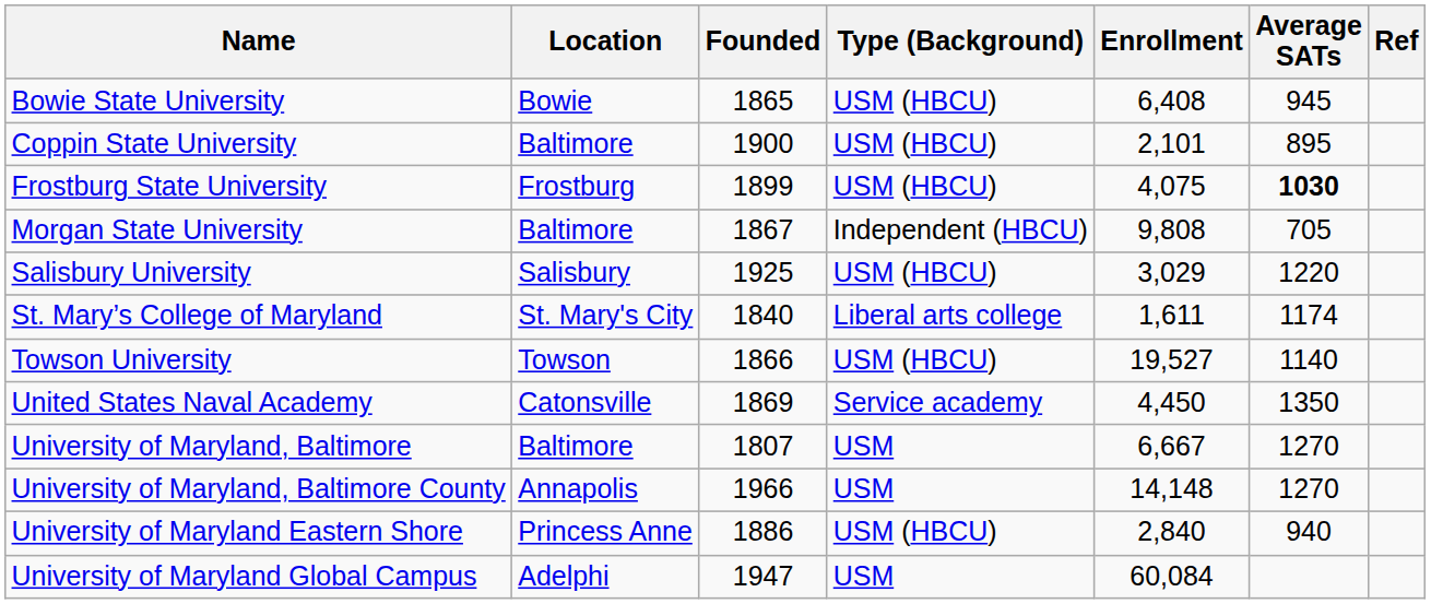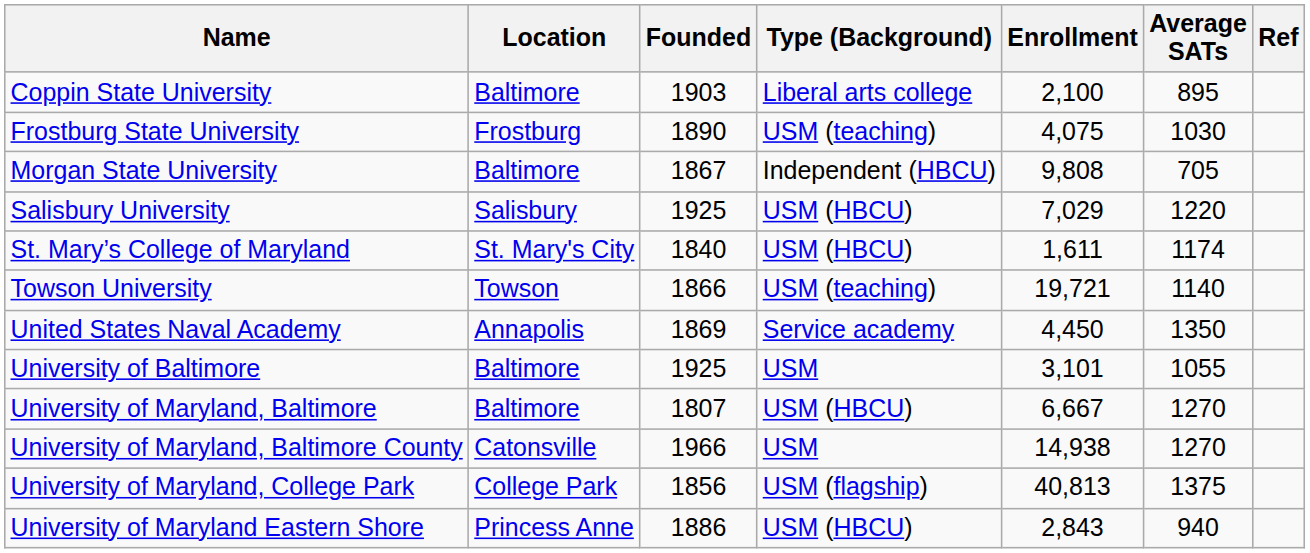 <table class="sortable wikitable">
 <tr>
 <th>Name</th>
 <th>Location</th>
 <th>Founded</th>
 <th>Type (Background)</th>
 <th>Enrollment</th>
 <th>Average <br> SATs</th>
 <th>Ref</th>
 </tr>
 <tr>
-<td><a href='#'>Bowie State University</a></td>
-<td><a href='#'>Bowie</a></td>
-<td align=center>1865</td>
-<td><a href='#'>USM</a> (<a href='#'>HBCU</a>)</td>
-<td align=center>6,408</td>
-<td align=center>945</td>
-<td></td>
-</tr>
-<tr>
 <td><a href='#'>Coppin State University</a></td>
 <td><a href='#'>Baltimore</a></td>
-<td align=center>1900</td>
-<td><a href='#'>USM</a> (<a href='#'>HBCU</a>)</td>
-<td align=center>2,101</td>
+<td align=center>1903</td>
+<td><a href='#'>Liberal arts college</a></td>
+<td align=center>2,100</td>
 <td align=center>895</td>
 <td></td>
 </tr>
 <tr>
 <td><a href='#'>Frostburg State University</a></td>
 <td><a href='#'>Frostburg</a></td>
-<td align=center>1899</td>
-<td><a href='#'>USM</a> (<a href='#'>HBCU</a>)</td>
+<td align=center>1890</td>
+<td><a href='#'>USM</a> (<a href='#'>teaching</a>)</td>
 <td align=center>4,075</td>
-<td align=center><strong>1030</strong></td>
+<td align=center>1030</td>
 <td></td>
 </tr>
 <tr>
 <td><a href='#'>Morgan State University</a></td>
 <td><a href='#'>Baltimore</a></td>
 <td align=center>1867</td>
 <td>Independent (<a href='#'>HBCU</a>)</td>
 <td align=center>9,808</td>
 <td align=center>705</td>
 <td></td>
 </tr>
 <tr>
 <td><a href='#'>Salisbury University</a></td>
 <td><a href='#'>Salisbury</a></td>
 <td align=center>1925</td>
 <td><a href='#'>USM</a> (<a href='#'>HBCU</a>)</td>
-<td align=center>3,029</td>
+<td align=center>7,029</td>
 <td align=center>1220</td>
 <td></td>
 </tr>
 <tr>
 <td><a href='#'>St. Mary’s College of Maryland</a></td>
 <td><a href='#'>St. Mary's City</a></td>
 <td align=center>1840</td>
-<td><a href='#'>Liberal arts college</a></td>
+<td><a href='#'>USM</a> (<a href='#'>HBCU</a>)</td>
 <td align=center>1,611</td>
 <td align=center>1174</td>
 <td></td>
 </tr>
 <tr>
 <td><a href='#'>Towson University</a></td>
 <td><a href='#'>Towson</a></td>
 <td align=center>1866</td>
-<td><a href='#'>USM</a> (<a href='#'>HBCU</a>)</td>
-<td align=center>19,527</td>
+<td><a href='#'>USM</a> (<a href='#'>teaching</a>)</td>
+<td align=center>19,721</td>
 <td align=center>1140</td>
 <td></td>
 </tr>
 <tr>
 <td><a href='#'>United States Naval Academy</a></td>
-<td><a href='#'>Catonsville</a></td>
+<td><a href='#'>Annapolis</a></td>
 <td align=center>1869</td>
 <td><a href='#'>Service academy</a></td>
 <td align=center>4,450</td>
 <td align=center>1350</td>
 <td></td>
 </tr>
 <tr>
+<td><a href='#'>University of Baltimore</a></td>
+<td><a href='#'>Baltimore</a></td>
+<td align=center>1925</td>
+<td><a href='#'>USM</a></td>
+<td align=center>3,101</td>
+<td align=center>1055</td>
+<td></td>
+</tr>
+<tr>
 <td><a href='#'>University of Maryland, Baltimore</a></td>
 <td><a href='#'>Baltimore</a></td>
 <td align=center>1807</td>
-<td><a href='#'>USM</a></td>
+<td><a href='#'>USM</a> (<a href='#'>HBCU</a>)</td>
 <td align=center>6,667</td>
 <td align=center>1270</td>
 <td></td>
 </tr>
 <tr>
 <td><a href='#'>University of Maryland, Baltimore County</a></td>
-<td><a href='#'>Annapolis</a></td>
+<td><a href='#'>Catonsville</a></td>
 <td align=center>1966</td>
 <td><a href='#'>USM</a></td>
-<td align=center>14,148</td>
+<td align=center>14,938</td>
 <td align=center>1270</td>
+<td></td>
+</tr>
+<tr>
+<td><a href='#'>University of Maryland, College Park</a></td>
+<td><a href='#'>College Park</a></td>
+<td align=center>1856</td>
+<td><a href='#'>USM</a> (<a href='#'>flagship</a>)</td>
+<td align=center>40,813</td>
+<td align=center>1375</td>
 <td></td>
 </tr>
 <tr>
 <td><a href='#'>University of Maryland Eastern Shore</a></td>
 <td><a href='#'>Princess Anne</a></td>
 <td align=center>1886</td>
 <td><a href='#'>USM</a> (<a href='#'>HBCU</a>)</td>
-<td align=center>2,840</td>
+<td align=center>2,843</td>
 <td align=center>940</td>
 <td></td>
 </tr>
-<tr>
-<td><a href='#'>University of Maryland Global Campus</a></td>
-<td><a href='#'>Adelphi</a></td>
-<td align=center>1947</td>
-<td><a href='#'>USM</a></td>
-<td align=center>60,084</td>
-<td align=center></td>
-<td></td>
-</tr>
 </table>
